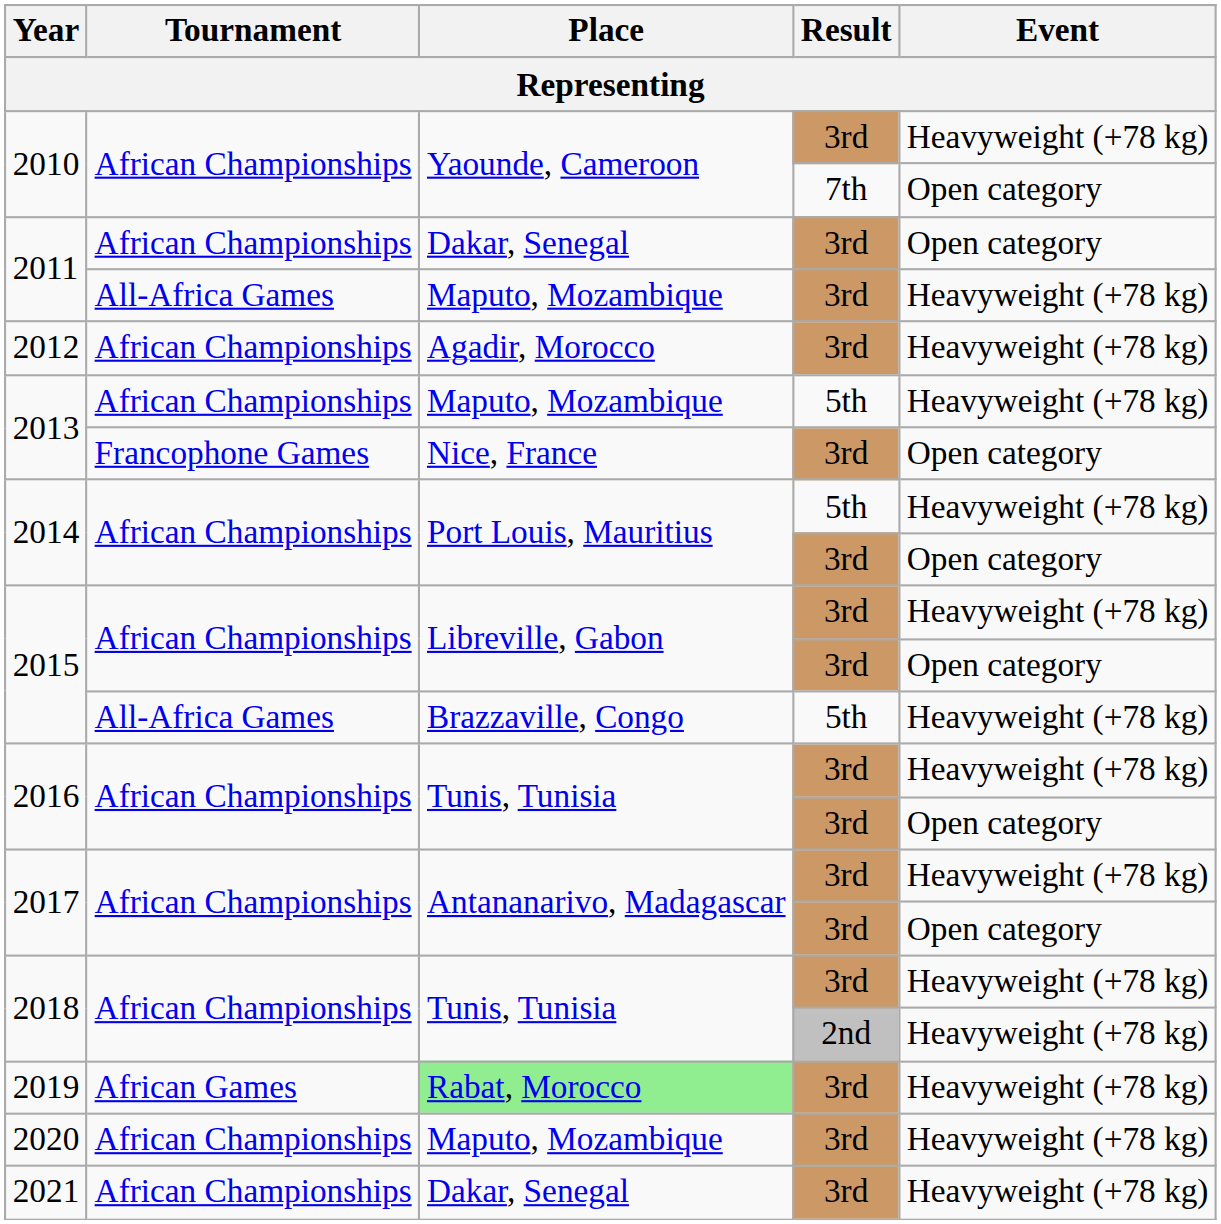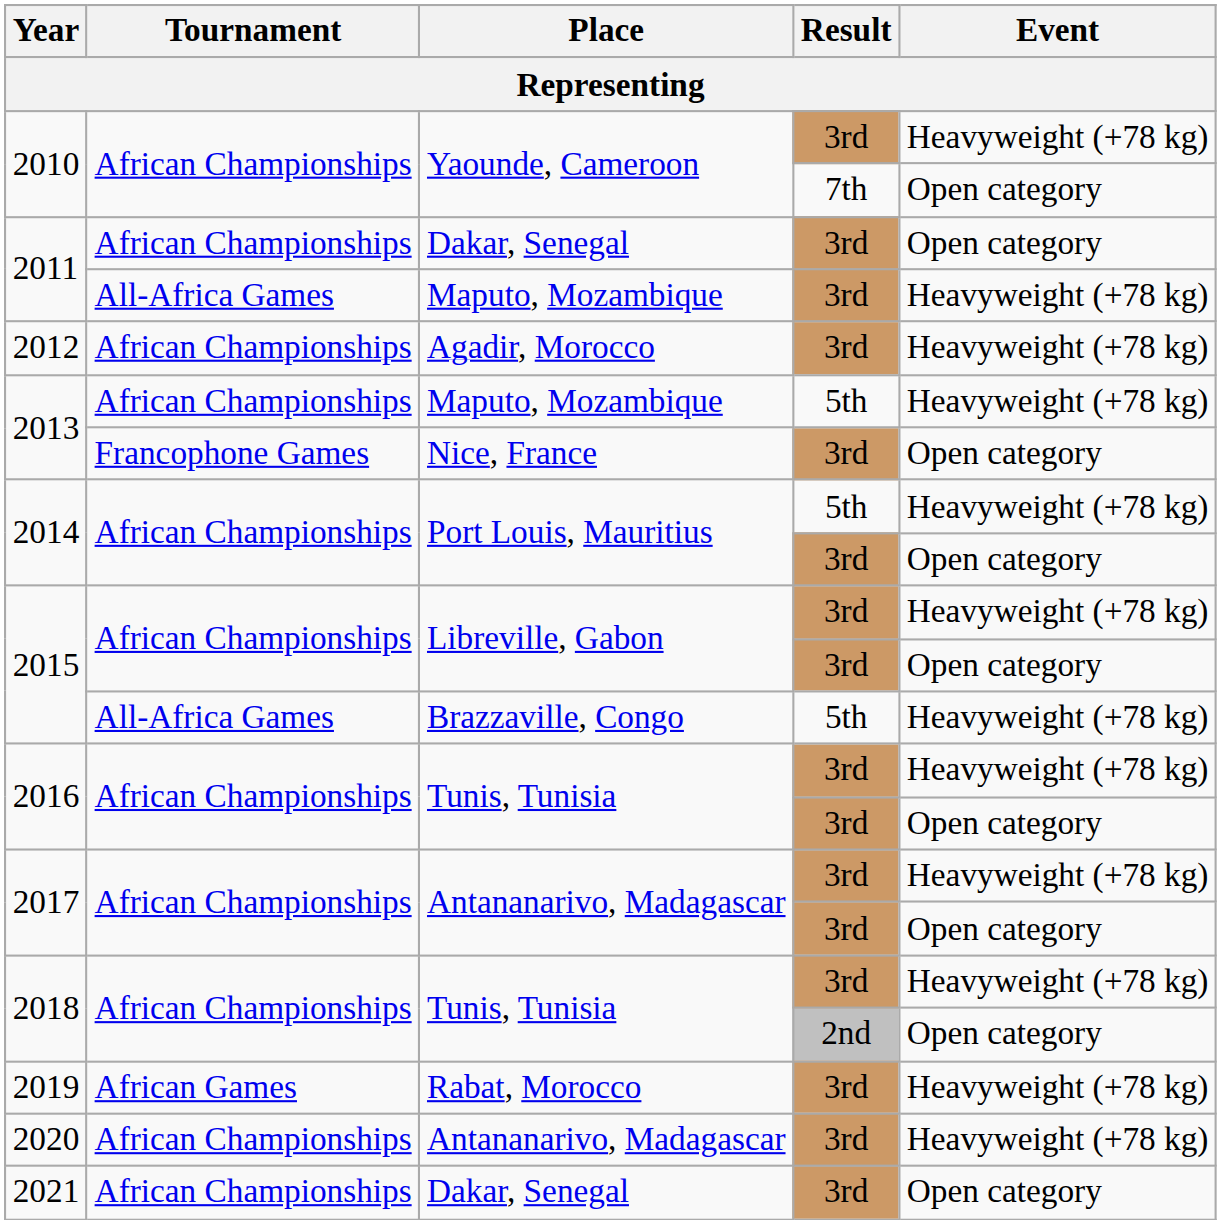 <table class=wikitable>
 <tr>
 <th>Year</th>
 <th>Tournament</th>
 <th>Place</th>
 <th>Result</th>
 <th>Event</th>
 </tr>
 <tr>
 <th colspan=5>Representing </th>
 </tr>
 <tr>
 <td rowspan=2>2010</td>
 <td rowspan=2><a href='#'>African Championships</a></td>
 <td rowspan=2> <a href='#'>Yaounde</a>, <a href='#'>Cameroon</a></td>
 <td bgcolor="cc9966" align="center">3rd</td>
 <td>Heavyweight (+78 kg)</td>
 </tr>
 <tr>
 <td align="center">7th</td>
 <td>Open category</td>
 </tr>
 <tr>
 <td rowspan=2>2011</td>
 <td><a href='#'>African Championships</a></td>
 <td> <a href='#'>Dakar</a>, <a href='#'>Senegal</a></td>
 <td bgcolor="cc9966" align="center">3rd</td>
 <td>Open category</td>
 </tr>
 <tr>
 <td><a href='#'>All-Africa Games</a></td>
 <td> <a href='#'>Maputo</a>, <a href='#'>Mozambique</a></td>
 <td bgcolor="cc9966" align="center">3rd</td>
 <td>Heavyweight (+78 kg)</td>
 </tr>
 <tr>
 <td>2012</td>
 <td><a href='#'>African Championships</a></td>
 <td> <a href='#'>Agadir</a>, <a href='#'>Morocco</a></td>
 <td bgcolor="cc9966" align="center">3rd</td>
 <td>Heavyweight (+78 kg)</td>
 </tr>
 <tr>
 <td rowspan=2>2013</td>
 <td><a href='#'>African Championships</a></td>
 <td> <a href='#'>Maputo</a>, <a href='#'>Mozambique</a></td>
 <td align="center">5th</td>
 <td>Heavyweight (+78 kg)</td>
 </tr>
 <tr>
 <td><a href='#'>Francophone Games</a></td>
 <td> <a href='#'>Nice</a>, <a href='#'>France</a></td>
 <td bgcolor="cc9966" align="center">3rd</td>
 <td>Open category</td>
 </tr>
 <tr>
 <td rowspan=2>2014</td>
 <td rowspan=2><a href='#'>African Championships</a></td>
 <td rowspan=2> <a href='#'>Port Louis</a>, <a href='#'>Mauritius</a></td>
 <td align="center">5th</td>
 <td>Heavyweight (+78 kg)</td>
 </tr>
 <tr>
 <td bgcolor="cc9966" align="center">3rd</td>
 <td>Open category</td>
 </tr>
 <tr>
 <td rowspan=3>2015</td>
 <td rowspan=2><a href='#'>African Championships</a></td>
 <td rowspan=2> <a href='#'>Libreville</a>, <a href='#'>Gabon</a></td>
 <td bgcolor="cc9966" align="center">3rd</td>
 <td>Heavyweight (+78 kg)</td>
 </tr>
 <tr>
 <td bgcolor="cc9966" align="center">3rd</td>
 <td>Open category</td>
 </tr>
 <tr>
 <td><a href='#'>All-Africa Games</a></td>
 <td> <a href='#'>Brazzaville</a>, <a href='#'>Congo</a></td>
 <td align="center">5th</td>
 <td>Heavyweight (+78 kg)</td>
 </tr>
 <tr>
 <td rowspan=2>2016</td>
 <td rowspan=2><a href='#'>African Championships</a></td>
 <td rowspan=2> <a href='#'>Tunis</a>, <a href='#'>Tunisia</a></td>
 <td bgcolor="cc9966" align="center">3rd</td>
 <td>Heavyweight (+78 kg)</td>
 </tr>
 <tr>
 <td bgcolor="cc9966" align="center">3rd</td>
 <td>Open category</td>
 </tr>
 <tr>
 <td rowspan=2>2017</td>
 <td rowspan=2><a href='#'>African Championships</a></td>
 <td rowspan=2> <a href='#'>Antananarivo</a>, <a href='#'>Madagascar</a></td>
 <td bgcolor="cc9966" align="center">3rd</td>
 <td>Heavyweight (+78 kg)</td>
 </tr>
 <tr>
 <td bgcolor="cc9966" align="center">3rd</td>
 <td>Open category</td>
 </tr>
 <tr>
 <td rowspan=2>2018</td>
 <td rowspan=2><a href='#'>African Championships</a></td>
 <td rowspan=2> <a href='#'>Tunis</a>, <a href='#'>Tunisia</a></td>
 <td bgcolor="cc9966" align="center">3rd</td>
 <td>Heavyweight (+78 kg)</td>
 </tr>
 <tr>
 <td bgcolor="silver" align="center">2nd</td>
-<td>Heavyweight (+78 kg)</td>
+<td>Open category</td>
 </tr>
 <tr>
 <td>2019</td>
 <td><a href='#'>African Games</a></td>
-<td style="background: lightgreen;"> <a href='#'>Rabat</a>, <a href='#'>Morocco</a></td>
+<td> <a href='#'>Rabat</a>, <a href='#'>Morocco</a></td>
 <td bgcolor="cc9966" align="center">3rd</td>
 <td>Heavyweight (+78 kg)</td>
 </tr>
 <tr>
 <td>2020</td>
 <td><a href='#'>African Championships</a></td>
-<td> <a href='#'>Maputo</a>, <a href='#'>Mozambique</a></td>
+<td> <a href='#'>Antananarivo</a>, <a href='#'>Madagascar</a></td>
 <td bgcolor="cc9966" align="center">3rd</td>
 <td>Heavyweight (+78 kg)</td>
 </tr>
 <tr>
 <td>2021</td>
 <td><a href='#'>African Championships</a></td>
 <td> <a href='#'>Dakar</a>, <a href='#'>Senegal</a></td>
 <td bgcolor="cc9966" align="center">3rd</td>
-<td>Heavyweight (+78 kg)</td>
+<td>Open category</td>
 </tr>
 </table>
